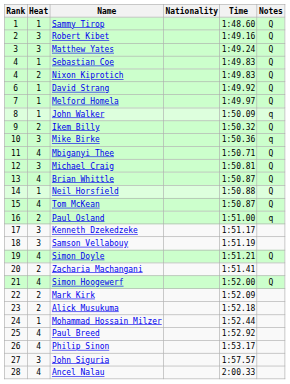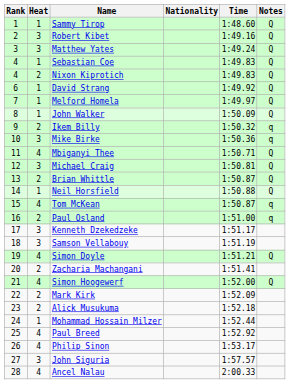 <table class="wikitable sortable" style="text-align:center">
 <tr>
 <th>Rank</th>
 <th>Heat</th>
 <th>Name</th>
 <th>Nationality</th>
 <th>Time</th>
 <th>Notes</th>
 </tr>
 <tr bgcolor=ccffcc>
 <td>1</td>
 <td>1</td>
 <td align=left><a href='#'>Sammy Tirop</a></td>
 <td align=left></td>
 <td>1:48.60</td>
 <td>Q</td>
 </tr>
 <tr bgcolor=ccffcc>
 <td>2</td>
 <td>3</td>
 <td align=left><a href='#'>Robert Kibet</a></td>
 <td align=left></td>
 <td>1:49.16</td>
 <td>Q</td>
 </tr>
 <tr bgcolor=ccffcc>
 <td>3</td>
 <td>3</td>
 <td align=left><a href='#'>Matthew Yates</a></td>
 <td align=left></td>
 <td>1:49.24</td>
 <td>Q</td>
 </tr>
 <tr bgcolor=ccffcc>
 <td>4</td>
 <td>1</td>
 <td align=left><a href='#'>Sebastian Coe</a></td>
 <td align=left></td>
 <td>1:49.83</td>
 <td>Q</td>
 </tr>
 <tr bgcolor=ccffcc>
 <td>4</td>
 <td>2</td>
 <td align=left><a href='#'>Nixon Kiprotich</a></td>
 <td align=left></td>
 <td>1:49.83</td>
 <td>Q</td>
 </tr>
 <tr bgcolor=ccffcc>
 <td>6</td>
 <td>1</td>
 <td align=left><a href='#'>David Strang</a></td>
 <td align=left></td>
 <td>1:49.92</td>
 <td>Q</td>
 </tr>
 <tr bgcolor=ccffcc>
 <td>7</td>
 <td>1</td>
 <td align=left><a href='#'>Melford Homela</a></td>
 <td align=left></td>
 <td>1:49.97</td>
 <td>Q</td>
 </tr>
 <tr bgcolor=ddffdd>
 <td>8</td>
 <td>1</td>
 <td align=left><a href='#'>John Walker</a></td>
 <td align=left></td>
 <td>1:50.09</td>
-<td>q</td>
+<td>Q</td>
 </tr>
 <tr bgcolor=ccffcc>
 <td>9</td>
 <td>2</td>
 <td align=left><a href='#'>Ikem Billy</a></td>
 <td align=left></td>
 <td>1:50.32</td>
-<td>Q</td>
+<td>q</td>
 </tr>
 <tr bgcolor=ccffcc>
 <td>10</td>
 <td>3</td>
 <td align=left><a href='#'>Mike Birke</a></td>
 <td align=left></td>
 <td>1:50.36</td>
 <td>q</td>
 </tr>
 <tr bgcolor=ccffcc>
 <td>11</td>
 <td>4</td>
 <td align=left><a href='#'>Mbiganyi Thee</a></td>
 <td align=left></td>
 <td>1:50.71</td>
 <td>Q</td>
 </tr>
 <tr bgcolor=ccffcc>
 <td>12</td>
 <td>3</td>
 <td align=left><a href='#'>Michael Craig</a></td>
 <td align=left></td>
 <td>1:50.81</td>
 <td>Q</td>
 </tr>
 <tr bgcolor=ccffcc>
 <td>13</td>
-<td>4</td>
+<td>2</td>
 <td align=left><a href='#'>Brian Whittle</a></td>
 <td align=left></td>
 <td>1:50.87</td>
 <td>Q</td>
 </tr>
 <tr bgcolor=ddffdd>
 <td>14</td>
 <td>1</td>
 <td align=left><a href='#'>Neil Horsfield</a></td>
 <td align=left></td>
 <td>1:50.88</td>
 <td>Q</td>
 </tr>
 <tr bgcolor=ccffcc>
 <td>15</td>
 <td>4</td>
 <td align=left><a href='#'>Tom McKean</a></td>
 <td align=left></td>
 <td>1:50.87</td>
-<td>Q</td>
+<td>q</td>
 </tr>
 <tr bgcolor=ccffcc>
 <td>16</td>
 <td>2</td>
 <td align=left><a href='#'>Paul Osland</a></td>
 <td align=left></td>
 <td>1:51.00</td>
 <td>q</td>
 </tr>
 <tr>
 <td>17</td>
 <td>3</td>
 <td align=left><a href='#'>Kenneth Dzekedzeke</a></td>
 <td align=left></td>
 <td>1:51.17</td>
 <td></td>
 </tr>
 <tr>
 <td>18</td>
 <td>3</td>
 <td align=left><a href='#'>Samson Vellabouy</a></td>
 <td align=left></td>
 <td>1:51.19</td>
 <td></td>
 </tr>
 <tr bgcolor=ccffcc>
 <td>19</td>
 <td>4</td>
 <td align=left><a href='#'>Simon Doyle</a></td>
 <td align=left></td>
 <td>1:51.21</td>
 <td>Q</td>
 </tr>
 <tr>
 <td>20</td>
 <td>2</td>
 <td align=left><a href='#'>Zacharia Machangani</a></td>
 <td align=left></td>
 <td>1:51.41</td>
 <td></td>
 </tr>
 <tr bgcolor=ccffcc>
 <td>21</td>
 <td>4</td>
 <td align=left><a href='#'>Simon Hoogewerf</a></td>
 <td align=left></td>
 <td>1:52.00</td>
 <td>Q</td>
 </tr>
 <tr>
 <td>22</td>
 <td>2</td>
 <td align=left><a href='#'>Mark Kirk</a></td>
 <td align=left></td>
 <td>1:52.09</td>
 <td></td>
 </tr>
 <tr>
 <td>23</td>
 <td>2</td>
 <td align=left><a href='#'>Alick Musukuma</a></td>
 <td align=left></td>
 <td>1:52.18</td>
 <td></td>
 </tr>
 <tr>
 <td>24</td>
 <td>1</td>
 <td align=left><a href='#'>Mohammad Hossain Milzer</a></td>
 <td align=left></td>
 <td>1:52.44</td>
 <td></td>
 </tr>
 <tr>
 <td>25</td>
 <td>4</td>
 <td align=left><a href='#'>Paul Breed</a></td>
 <td align=left></td>
 <td>1:52.92</td>
 <td></td>
 </tr>
 <tr>
 <td>26</td>
 <td>4</td>
 <td align=left><a href='#'>Philip Sinon</a></td>
 <td align=left></td>
 <td>1:53.17</td>
 <td></td>
 </tr>
 <tr>
 <td>27</td>
 <td>3</td>
 <td align=left><a href='#'>John Siguria</a></td>
 <td align=left></td>
 <td>1:57.57</td>
 <td></td>
 </tr>
 <tr>
 <td>28</td>
 <td>4</td>
 <td align=left><a href='#'>Ancel Nalau</a></td>
 <td align=left></td>
 <td>2:00.33</td>
 <td></td>
 </tr>
 </table>
